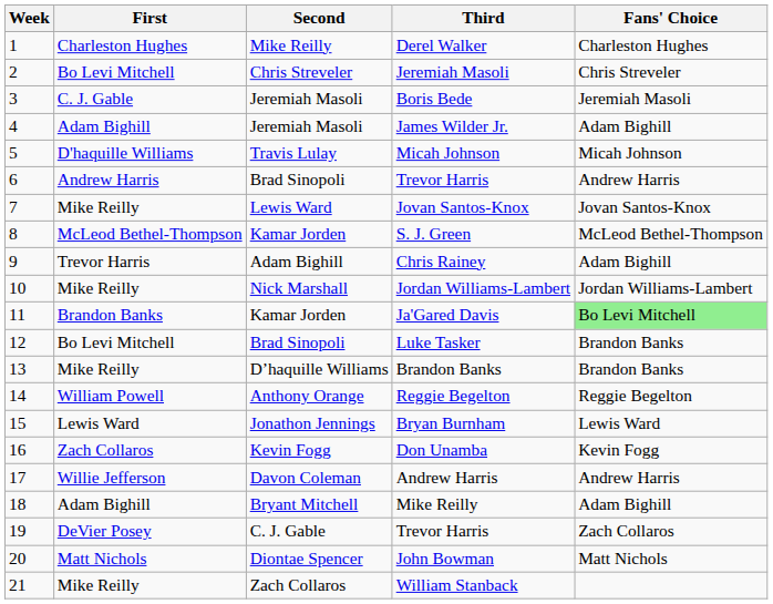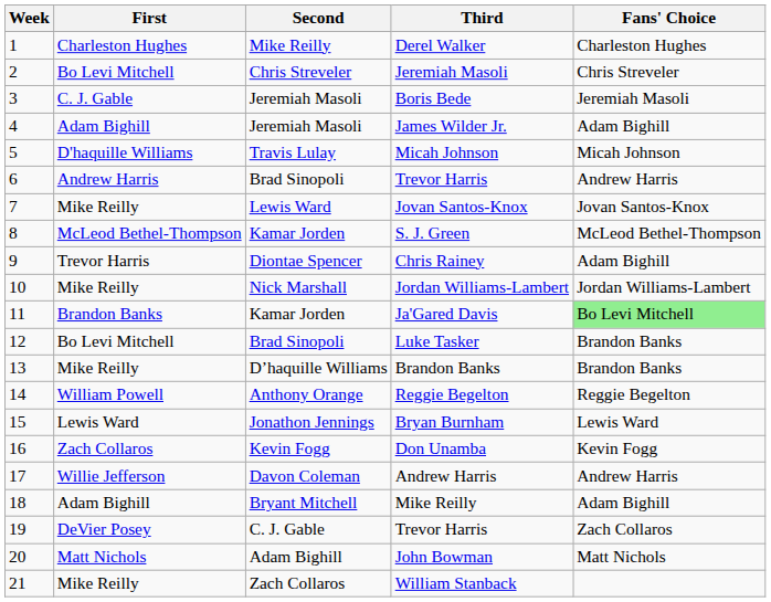 <table class="wikitable">
 <tr>
 <th>Week</th>
 <th>First</th>
 <th>Second</th>
 <th>Third</th>
 <th>Fans' Choice</th>
 </tr>
 <tr>
 <td>1</td>
 <td><a href='#'>Charleston Hughes</a></td>
 <td><a href='#'>Mike Reilly</a></td>
 <td><a href='#'>Derel Walker</a></td>
 <td>Charleston Hughes</td>
 </tr>
 <tr>
 <td>2</td>
 <td><a href='#'>Bo Levi Mitchell</a></td>
 <td><a href='#'>Chris Streveler</a></td>
 <td><a href='#'>Jeremiah Masoli</a></td>
 <td>Chris Streveler</td>
 </tr>
 <tr>
 <td>3</td>
 <td><a href='#'>C. J. Gable</a></td>
 <td>Jeremiah Masoli</td>
 <td><a href='#'>Boris Bede</a></td>
 <td>Jeremiah Masoli</td>
 </tr>
 <tr>
 <td>4</td>
 <td><a href='#'>Adam Bighill</a></td>
 <td>Jeremiah Masoli</td>
 <td><a href='#'>James Wilder Jr.</a></td>
 <td>Adam Bighill</td>
 </tr>
 <tr>
 <td>5</td>
 <td><a href='#'>D'haquille Williams</a></td>
 <td><a href='#'>Travis Lulay</a></td>
 <td><a href='#'>Micah Johnson</a></td>
 <td>Micah Johnson</td>
 </tr>
 <tr>
 <td>6</td>
 <td><a href='#'>Andrew Harris</a></td>
 <td>Brad Sinopoli</td>
 <td><a href='#'>Trevor Harris</a></td>
 <td>Andrew Harris</td>
 </tr>
 <tr>
 <td>7</td>
 <td>Mike Reilly</td>
 <td><a href='#'>Lewis Ward</a></td>
 <td><a href='#'>Jovan Santos-Knox</a></td>
 <td>Jovan Santos-Knox</td>
 </tr>
 <tr>
 <td>8</td>
 <td><a href='#'>McLeod Bethel-Thompson</a></td>
 <td><a href='#'>Kamar Jorden</a></td>
 <td><a href='#'>S. J. Green</a></td>
 <td>McLeod Bethel-Thompson</td>
 </tr>
 <tr>
 <td>9</td>
 <td>Trevor Harris</td>
-<td>Adam Bighill</td>
+<td><a href='#'>Diontae Spencer</a></td>
 <td><a href='#'>Chris Rainey</a></td>
 <td>Adam Bighill</td>
 </tr>
 <tr>
 <td>10</td>
 <td>Mike Reilly</td>
 <td><a href='#'>Nick Marshall</a></td>
 <td><a href='#'>Jordan Williams-Lambert</a></td>
 <td>Jordan Williams-Lambert</td>
 </tr>
 <tr>
 <td>11</td>
 <td><a href='#'>Brandon Banks</a></td>
 <td>Kamar Jorden</td>
 <td><a href='#'>Ja'Gared Davis</a></td>
 <td style="background: lightgreen;">Bo Levi Mitchell</td>
 </tr>
 <tr>
 <td>12</td>
 <td>Bo Levi Mitchell</td>
 <td><a href='#'>Brad Sinopoli</a></td>
 <td><a href='#'>Luke Tasker</a></td>
 <td>Brandon Banks</td>
 </tr>
 <tr>
 <td>13</td>
 <td>Mike Reilly</td>
 <td>D’haquille Williams</td>
 <td>Brandon Banks</td>
 <td>Brandon Banks</td>
 </tr>
 <tr>
 <td>14</td>
 <td><a href='#'>William Powell</a></td>
 <td><a href='#'>Anthony Orange</a></td>
 <td><a href='#'>Reggie Begelton</a></td>
 <td>Reggie Begelton</td>
 </tr>
 <tr>
 <td>15</td>
 <td>Lewis Ward</td>
 <td><a href='#'>Jonathon Jennings</a></td>
 <td><a href='#'>Bryan Burnham</a></td>
 <td>Lewis Ward</td>
 </tr>
 <tr>
 <td>16</td>
 <td><a href='#'>Zach Collaros</a></td>
 <td><a href='#'>Kevin Fogg</a></td>
 <td><a href='#'>Don Unamba</a></td>
 <td>Kevin Fogg</td>
 </tr>
 <tr>
 <td>17</td>
 <td><a href='#'>Willie Jefferson</a></td>
 <td><a href='#'>Davon Coleman</a></td>
 <td>Andrew Harris</td>
 <td>Andrew Harris</td>
 </tr>
 <tr>
 <td>18</td>
 <td>Adam Bighill</td>
 <td><a href='#'>Bryant Mitchell</a></td>
 <td>Mike Reilly</td>
 <td>Adam Bighill</td>
 </tr>
 <tr>
 <td>19</td>
 <td><a href='#'>DeVier Posey</a></td>
 <td>C. J. Gable</td>
 <td>Trevor Harris</td>
 <td>Zach Collaros</td>
 </tr>
 <tr>
 <td>20</td>
 <td><a href='#'>Matt Nichols</a></td>
-<td><a href='#'>Diontae Spencer</a></td>
+<td>Adam Bighill</td>
 <td><a href='#'>John Bowman</a></td>
 <td>Matt Nichols</td>
 </tr>
 <tr>
 <td>21</td>
 <td>Mike Reilly</td>
 <td>Zach Collaros</td>
 <td><a href='#'>William Stanback</a></td>
 <td></td>
 </tr>
 </table>
